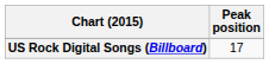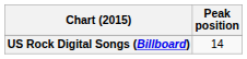 <table class="wikitable sortable plainrowheaders" style="text-align:center">
 <tr>
 <th>Chart (2015)</th>
 <th>Peak<br>position</th>
 </tr>
 <tr>
 </tr>
 <tr>
 </tr>
 <tr>
 </tr>
 <tr>
 </tr>
 <tr>
 </tr>
 <tr>
 <th scope="row">US Rock Digital Songs (<em><a href='#'>Billboard</a></em>)</th>
-<td>17</td>
+<td>14</td>
 </tr>
 </table>
